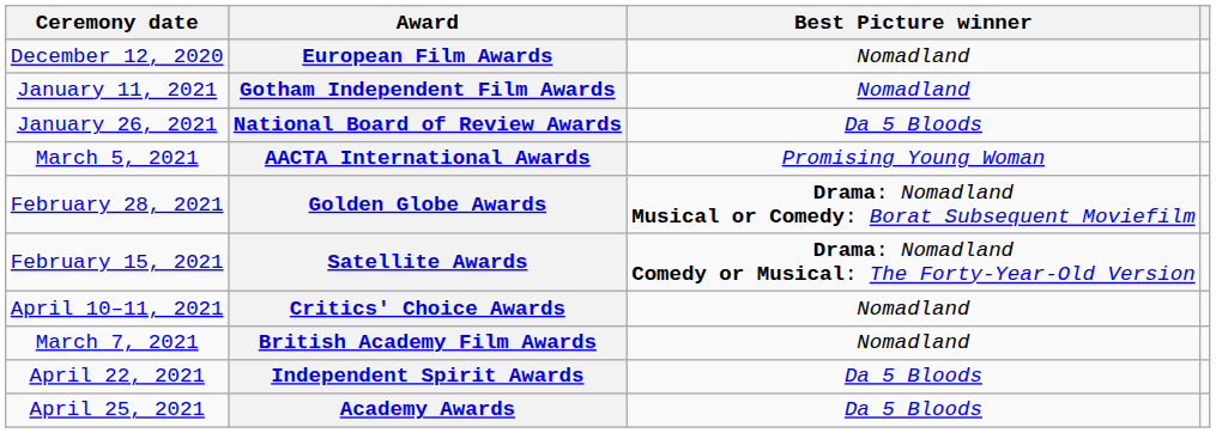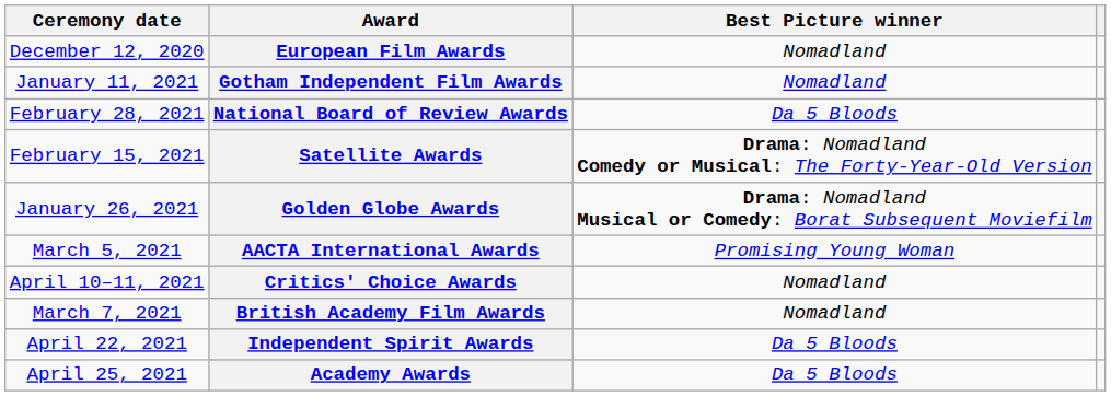 <table class="wikitable plainrowheaders" style="text-align:center;">
 <tr>
 <th>Ceremony date</th>
 <th>Award</th>
 <th>Best Picture winner</th>
 <th></th>
 </tr>
 <tr>
 <td><a href='#'>December 12, 2020</a></td>
 <th scope="row"><a href='#'>European Film Awards</a></th>
 <td><em>Nomadland</em></td>
 <td></td>
 </tr>
 <tr>
 <td><a href='#'>January 11, 2021</a></td>
 <th scope="row"><a href='#'>Gotham Independent Film Awards</a></th>
 <td><em><a href='#'>Nomadland</a></em></td>
 <td></td>
 </tr>
 <tr>
-<td><a href='#'>January 26, 2021</a></td>
+<td><a href='#'>February 28, 2021</a></td>
 <th scope="row"><a href='#'>National Board of Review Awards</a></th>
 <td><em><a href='#'>Da 5 Bloods</a></em></td>
+<td></td>
+</tr>
+<tr>
+<td><a href='#'>February 15, 2021</a></td>
+<th scope="row"><a href='#'>Satellite Awards</a></th>
+<td><strong>Drama</strong>: <em>Nomadland</em><br><strong>Comedy or Musical</strong>: <em><a href='#'>The Forty-Year-Old Version</a></em></td>
+<td></td>
+</tr>
+<tr>
+<td><a href='#'>January 26, 2021</a></td>
+<th scope="row"><a href='#'>Golden Globe Awards</a></th>
+<td><strong>Drama</strong>: <em>Nomadland</em><br><strong>Musical or Comedy</strong>: <em><a href='#'>Borat Subsequent Moviefilm</a></em></td>
 <td></td>
 </tr>
 <tr>
 <td><a href='#'>March 5, 2021</a></td>
 <th scope="row"><a href='#'>AACTA International Awards</a></th>
 <td><em><a href='#'>Promising Young Woman</a></em></td>
-<td></td>
-</tr>
-<tr>
-<td><a href='#'>February 28, 2021</a></td>
-<th scope="row"><a href='#'>Golden Globe Awards</a></th>
-<td><strong>Drama</strong>: <em>Nomadland</em><br><strong>Musical or Comedy</strong>: <em><a href='#'>Borat Subsequent Moviefilm</a></em></td>
-<td></td>
-</tr>
-<tr>
-<td><a href='#'>February 15, 2021</a></td>
-<th scope="row"><a href='#'>Satellite Awards</a></th>
-<td><strong>Drama</strong>: <em>Nomadland</em><br><strong>Comedy or Musical</strong>: <em><a href='#'>The Forty-Year-Old Version</a></em></td>
 <td></td>
 </tr>
 <tr>
 <td><a href='#'>April 10–11, 2021</a></td>
 <th scope="row"><a href='#'>Critics' Choice Awards</a></th>
 <td><em>Nomadland</em></td>
 <td></td>
 </tr>
 <tr>
 <td><a href='#'>March 7, 2021</a></td>
 <th scope="row"><a href='#'>British Academy Film Awards</a></th>
 <td><em>Nomadland</em></td>
 <td></td>
 </tr>
 <tr>
 <td><a href='#'>April 22, 2021</a></td>
 <th scope="row"><a href='#'>Independent Spirit Awards</a></th>
 <td><em><a href='#'>Da 5 Bloods</a></em></td>
 <td></td>
 </tr>
 <tr>
 <td><a href='#'>April 25, 2021</a></td>
 <th scope="row"><a href='#'>Academy Awards</a></th>
 <td><em><a href='#'>Da 5 Bloods</a></em></td>
 <td></td>
 </tr>
 </table>
